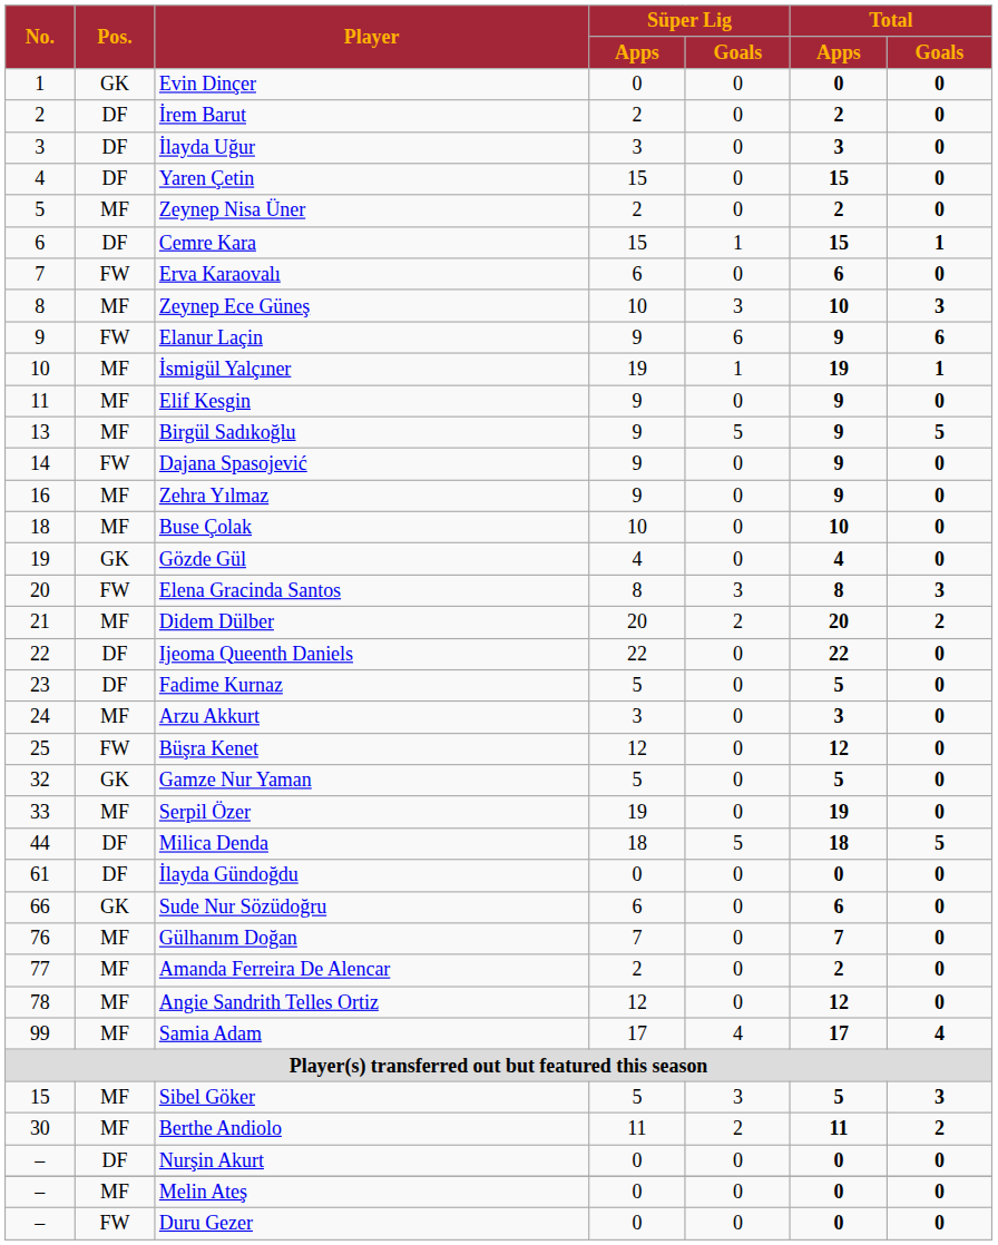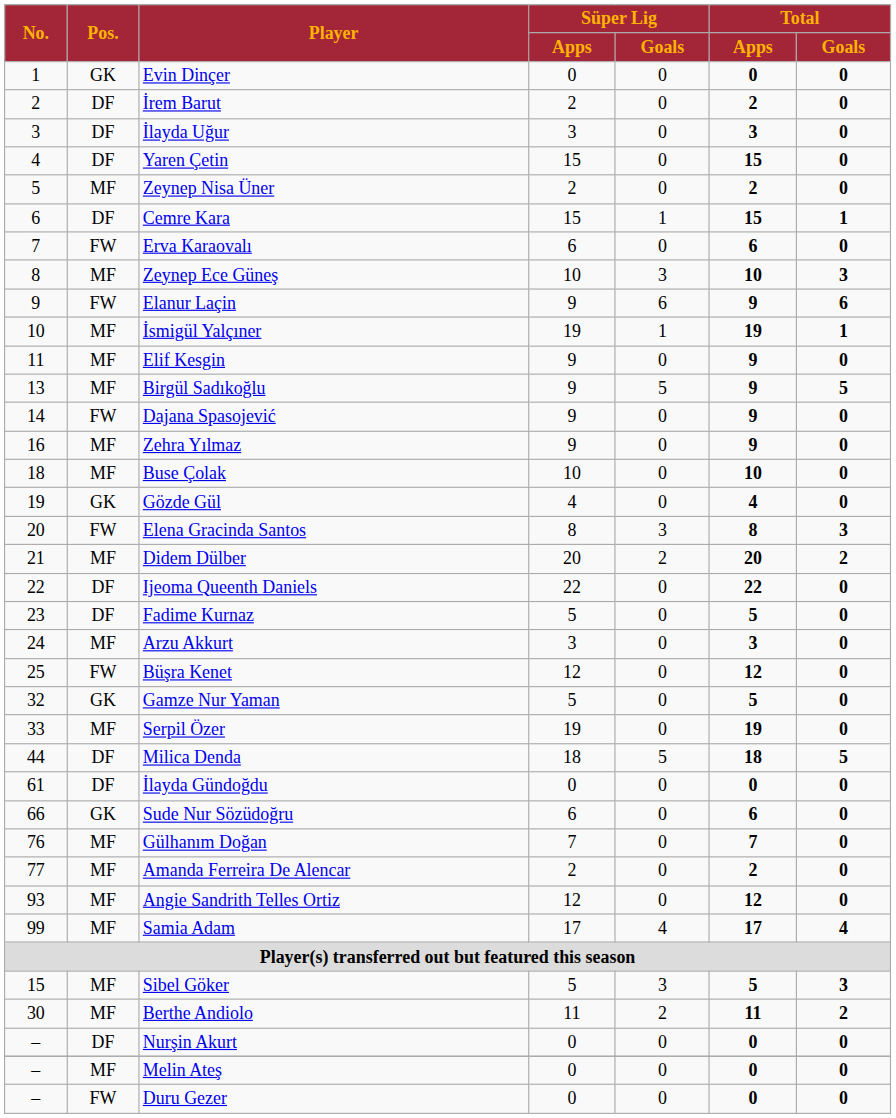 <table class="wikitable sortable" style="text-align:center;width:50%;">
 <tr>
 <th rowspan=2 style=background-color:#A32638;color:#FFB300>No.</th>
 <th rowspan=2 style=background-color:#A32638;color:#FFB300>Pos.</th>
 <th rowspan=2 style=background-color:#A32638;color:#FFB300>Player</th>
 <th colspan=2 style=background:#A32638;color:#FFB300>Süper Lig</th>
 <th colspan=2 style=background:#A32638;color:#FFB300>Total</th>
 </tr>
 <tr>
 <th style=background-color:#A32638;color:#FFB300>Apps</th>
 <th style=background-color:#A32638;color:#FFB300>Goals</th>
 <th style=background-color:#A32638;color:#FFB300>Apps</th>
 <th style=background-color:#A32638;color:#FFB300>Goals</th>
 </tr>
 <tr>
 <td>1</td>
 <td>GK</td>
 <td align=left> <a href='#'>Evin Dinçer</a></td>
 <td>0</td>
 <td>0</td>
 <td><strong>0</strong></td>
 <td><strong>0</strong></td>
 </tr>
 <tr>
 <td>2</td>
 <td>DF</td>
 <td align=left> <a href='#'>İrem Barut</a></td>
 <td>2</td>
 <td>0</td>
 <td><strong>2</strong></td>
 <td><strong>0</strong></td>
 </tr>
 <tr>
 <td>3</td>
 <td>DF</td>
 <td align=left> <a href='#'>İlayda Uğur</a></td>
 <td>3</td>
 <td>0</td>
 <td><strong>3</strong></td>
 <td><strong>0</strong></td>
 </tr>
 <tr>
 <td>4</td>
 <td>DF</td>
 <td align=left> <a href='#'>Yaren Çetin</a></td>
 <td>15</td>
 <td>0</td>
 <td><strong>15</strong></td>
 <td><strong>0</strong></td>
 </tr>
 <tr>
 <td>5</td>
 <td>MF</td>
 <td align=left> <a href='#'>Zeynep Nisa Üner</a></td>
 <td>2</td>
 <td>0</td>
 <td><strong>2</strong></td>
 <td><strong>0</strong></td>
 </tr>
 <tr>
 <td>6</td>
 <td>DF</td>
 <td align=left> <a href='#'>Cemre Kara</a></td>
 <td>15</td>
 <td>1</td>
 <td><strong>15</strong></td>
 <td><strong>1</strong></td>
 </tr>
 <tr>
 <td>7</td>
 <td>FW</td>
 <td align=left> <a href='#'>Erva Karaovalı</a></td>
 <td>6</td>
 <td>0</td>
 <td><strong>6</strong></td>
 <td><strong>0</strong></td>
 </tr>
 <tr>
 <td>8</td>
 <td>MF</td>
 <td align=left> <a href='#'>Zeynep Ece Güneş</a></td>
 <td>10</td>
 <td>3</td>
 <td><strong>10</strong></td>
 <td><strong>3</strong></td>
 </tr>
 <tr>
 <td>9</td>
 <td>FW</td>
 <td align=left> <a href='#'>Elanur Laçin</a></td>
 <td>9</td>
 <td>6</td>
 <td><strong>9</strong></td>
 <td><strong>6</strong></td>
 </tr>
 <tr>
 <td>10</td>
 <td>MF</td>
 <td align=left> <a href='#'>İsmigül Yalçıner</a></td>
 <td>19</td>
 <td>1</td>
 <td><strong>19</strong></td>
 <td><strong>1</strong></td>
 </tr>
 <tr>
 <td>11</td>
 <td>MF</td>
 <td align=left> <a href='#'>Elif Kesgin</a></td>
 <td>9</td>
 <td>0</td>
 <td><strong>9</strong></td>
 <td><strong>0</strong></td>
 </tr>
 <tr>
 <td>13</td>
 <td>MF</td>
 <td align=left> <a href='#'>Birgül Sadıkoğlu</a></td>
 <td>9</td>
 <td>5</td>
 <td><strong>9</strong></td>
 <td><strong>5</strong></td>
 </tr>
 <tr>
 <td>14</td>
 <td>FW</td>
 <td align=left> <a href='#'>Dajana Spasojević</a></td>
 <td>9</td>
 <td>0</td>
 <td><strong>9</strong></td>
 <td><strong>0</strong></td>
 </tr>
 <tr>
 <td>16</td>
 <td>MF</td>
 <td align=left> <a href='#'>Zehra Yılmaz</a></td>
 <td>9</td>
 <td>0</td>
 <td><strong>9</strong></td>
 <td><strong>0</strong></td>
 </tr>
 <tr>
 <td>18</td>
 <td>MF</td>
 <td align=left> <a href='#'>Buse Çolak</a></td>
 <td>10</td>
 <td>0</td>
 <td><strong>10</strong></td>
 <td><strong>0</strong></td>
 </tr>
 <tr>
 <td>19</td>
 <td>GK</td>
 <td align=left> <a href='#'>Gözde Gül</a></td>
 <td>4</td>
 <td>0</td>
 <td><strong>4</strong></td>
 <td><strong>0</strong></td>
 </tr>
 <tr>
 <td>20</td>
 <td>FW</td>
 <td align=left> <a href='#'>Elena Gracinda Santos</a></td>
 <td>8</td>
 <td>3</td>
 <td><strong>8</strong></td>
 <td><strong>3</strong></td>
 </tr>
 <tr>
 <td>21</td>
 <td>MF</td>
 <td align=left> <a href='#'>Didem Dülber</a></td>
 <td>20</td>
 <td>2</td>
 <td><strong>20</strong></td>
 <td><strong>2</strong></td>
 </tr>
 <tr>
 <td>22</td>
 <td>DF</td>
 <td align=left> <a href='#'>Ijeoma Queenth Daniels</a></td>
 <td>22</td>
 <td>0</td>
 <td><strong>22</strong></td>
 <td><strong>0</strong></td>
 </tr>
 <tr>
 <td>23</td>
 <td>DF</td>
 <td align=left> <a href='#'>Fadime Kurnaz</a></td>
 <td>5</td>
 <td>0</td>
 <td><strong>5</strong></td>
 <td><strong>0</strong></td>
 </tr>
 <tr>
 <td>24</td>
 <td>MF</td>
 <td align=left> <a href='#'>Arzu Akkurt</a></td>
 <td>3</td>
 <td>0</td>
 <td><strong>3</strong></td>
 <td><strong>0</strong></td>
 </tr>
 <tr>
 <td>25</td>
 <td>FW</td>
 <td align=left> <a href='#'>Büşra Kenet</a></td>
 <td>12</td>
 <td>0</td>
 <td><strong>12</strong></td>
 <td><strong>0</strong></td>
 </tr>
 <tr>
 <td>32</td>
 <td>GK</td>
 <td align=left> <a href='#'>Gamze Nur Yaman</a></td>
 <td>5</td>
 <td>0</td>
 <td><strong>5</strong></td>
 <td><strong>0</strong></td>
 </tr>
 <tr>
 <td>33</td>
 <td>MF</td>
 <td align=left> <a href='#'>Serpil Özer</a></td>
 <td>19</td>
 <td>0</td>
 <td><strong>19</strong></td>
 <td><strong>0</strong></td>
 </tr>
 <tr>
 <td>44</td>
 <td>DF</td>
 <td align=left> <a href='#'>Milica Denda</a></td>
 <td>18</td>
 <td>5</td>
 <td><strong>18</strong></td>
 <td><strong>5</strong></td>
 </tr>
 <tr>
 <td>61</td>
 <td>DF</td>
 <td align=left> <a href='#'>İlayda Gündoğdu</a></td>
 <td>0</td>
 <td>0</td>
 <td><strong>0</strong></td>
 <td><strong>0</strong></td>
 </tr>
 <tr>
 <td>66</td>
 <td>GK</td>
 <td align=left> <a href='#'>Sude Nur Sözüdoğru</a></td>
 <td>6</td>
 <td>0</td>
 <td><strong>6</strong></td>
 <td><strong>0</strong></td>
 </tr>
 <tr>
 <td>76</td>
 <td>MF</td>
 <td align=left> <a href='#'>Gülhanım Doğan</a></td>
 <td>7</td>
 <td>0</td>
 <td><strong>7</strong></td>
 <td><strong>0</strong></td>
 </tr>
 <tr>
 <td>77</td>
 <td>MF</td>
 <td align=left> <a href='#'>Amanda Ferreira De Alencar</a></td>
 <td>2</td>
 <td>0</td>
 <td><strong>2</strong></td>
 <td><strong>0</strong></td>
 </tr>
 <tr>
-<td>78</td>
+<td>93</td>
 <td>MF</td>
 <td align=left> <a href='#'>Angie Sandrith Telles Ortiz</a></td>
 <td>12</td>
 <td>0</td>
 <td><strong>12</strong></td>
 <td><strong>0</strong></td>
 </tr>
 <tr>
 <td>99</td>
 <td>MF</td>
 <td align=left> <a href='#'>Samia Adam</a></td>
 <td>17</td>
 <td>4</td>
 <td><strong>17</strong></td>
 <td><strong>4</strong></td>
 </tr>
 <tr>
 <th colspan=15 style=background:#dcdcdc>Player(s) transferred out but featured this season</th>
 </tr>
 <tr>
 <td>15</td>
 <td>MF</td>
 <td align=left> <a href='#'>Sibel Göker</a></td>
 <td>5</td>
 <td>3</td>
 <td><strong>5</strong></td>
 <td><strong>3</strong></td>
 </tr>
 <tr>
 <td>30</td>
 <td>MF</td>
 <td align=left> <a href='#'>Berthe Andiolo</a></td>
 <td>11</td>
 <td>2</td>
 <td><strong>11</strong></td>
 <td><strong>2</strong></td>
 </tr>
 <tr>
 <td>–</td>
 <td>DF</td>
 <td align=left> <a href='#'>Nurşin Akurt</a></td>
 <td>0</td>
 <td>0</td>
 <td><strong>0</strong></td>
 <td><strong>0</strong></td>
 </tr>
 <tr>
 </tr>
 <tr>
 <td>–</td>
 <td>MF</td>
 <td align=left> <a href='#'>Melin Ateş</a></td>
 <td>0</td>
 <td>0</td>
 <td><strong>0</strong></td>
 <td><strong>0</strong></td>
 </tr>
 <tr>
 <td>–</td>
 <td>FW</td>
 <td align=left> <a href='#'>Duru Gezer</a></td>
 <td>0</td>
 <td>0</td>
 <td><strong>0</strong></td>
 <td><strong>0</strong></td>
 </tr>
 </table>
